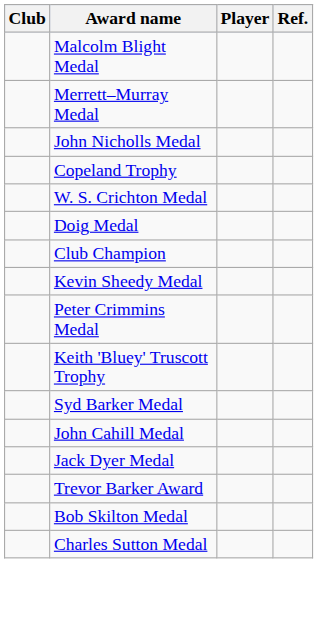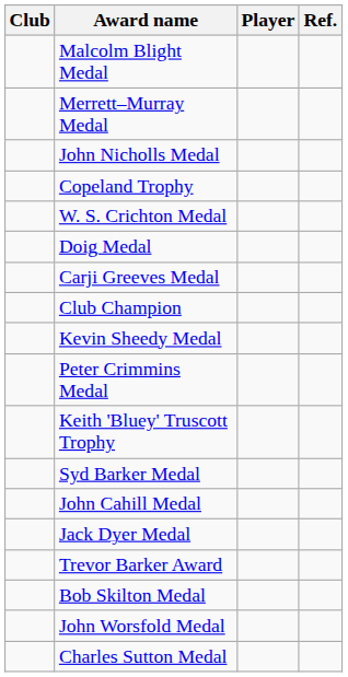 <table class="wikitable sortable"  style="text-align:left; width:45%;">
 <tr style="background:#C1D8FF;">
 <th>Club</th>
 <th>Award name</th>
 <th>Player</th>
 <th class="unsortable">Ref.</th>
 </tr>
 <tr>
 <td></td>
 <td><a href='#'>Malcolm Blight Medal</a></td>
 <td></td>
 <td></td>
 </tr>
 <tr>
 <td></td>
 <td><a href='#'>Merrett–Murray Medal</a></td>
 <td></td>
 <td></td>
 </tr>
 <tr>
 <td></td>
 <td><a href='#'>John Nicholls Medal</a></td>
 <td></td>
 <td></td>
 </tr>
 <tr>
 <td></td>
 <td><a href='#'>Copeland Trophy</a></td>
 <td></td>
 <td></td>
 </tr>
 <tr>
 <td></td>
 <td><a href='#'>W. S. Crichton Medal</a></td>
 <td></td>
 <td></td>
 </tr>
 <tr>
 <td></td>
 <td><a href='#'>Doig Medal</a></td>
+<td></td>
+<td></td>
+</tr>
+<tr>
+<td></td>
+<td><a href='#'>Carji Greeves Medal</a></td>
 <td></td>
 <td></td>
 </tr>
 <tr>
 <td></td>
 <td><a href='#'>Club Champion</a></td>
 <td></td>
 <td></td>
 </tr>
 <tr>
 <td></td>
 <td><a href='#'>Kevin Sheedy Medal</a></td>
 <td></td>
 <td></td>
 </tr>
 <tr>
 <td></td>
 <td><a href='#'>Peter Crimmins Medal</a></td>
 <td></td>
 <td></td>
 </tr>
 <tr>
 <td></td>
 <td><a href='#'>Keith 'Bluey' Truscott Trophy</a></td>
 <td></td>
 <td></td>
 </tr>
 <tr>
 <td></td>
 <td><a href='#'>Syd Barker Medal</a></td>
 <td></td>
 <td></td>
 </tr>
 <tr>
 <td></td>
 <td><a href='#'>John Cahill Medal</a></td>
 <td></td>
 <td></td>
 </tr>
 <tr>
 <td></td>
 <td><a href='#'>Jack Dyer Medal</a></td>
 <td></td>
 <td></td>
 </tr>
 <tr>
 <td></td>
 <td><a href='#'>Trevor Barker Award</a></td>
 <td></td>
 <td></td>
 </tr>
 <tr>
 <td></td>
 <td><a href='#'>Bob Skilton Medal</a></td>
 <td></td>
 <td></td>
 </tr>
 <tr>
 <td></td>
+<td><a href='#'>John Worsfold Medal</a></td>
+<td></td>
+<td></td>
+</tr>
+<tr>
+<td></td>
 <td><a href='#'>Charles Sutton Medal</a></td>
 <td></td>
 <td></td>
 </tr>
 </table>
